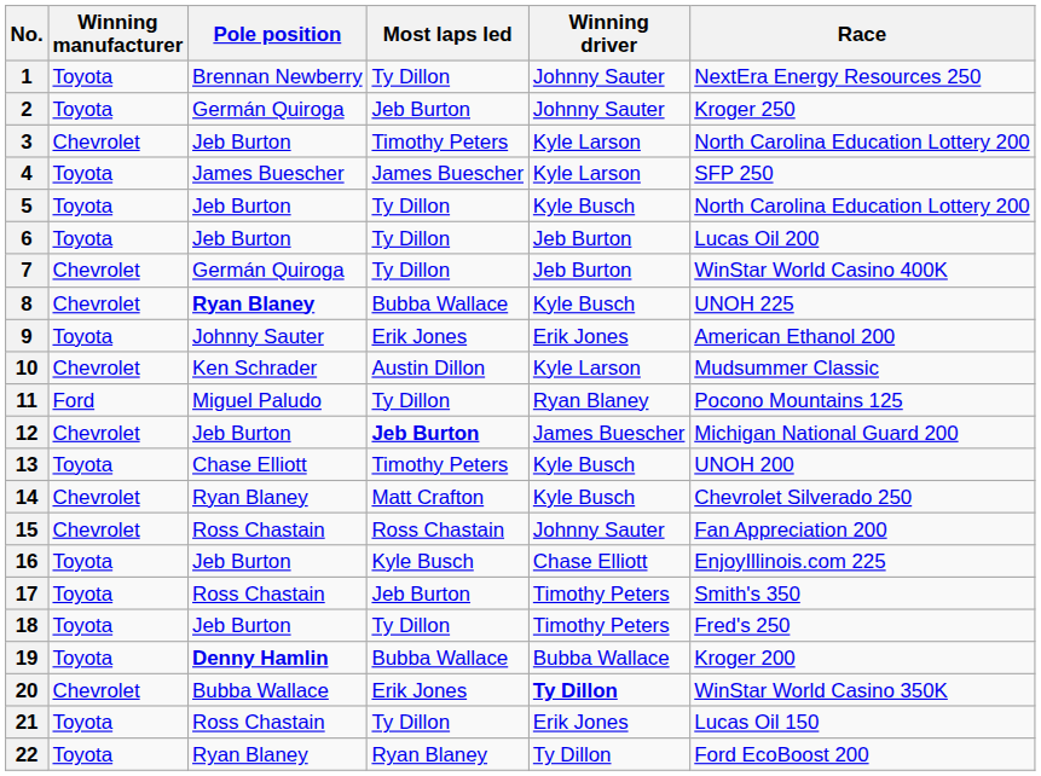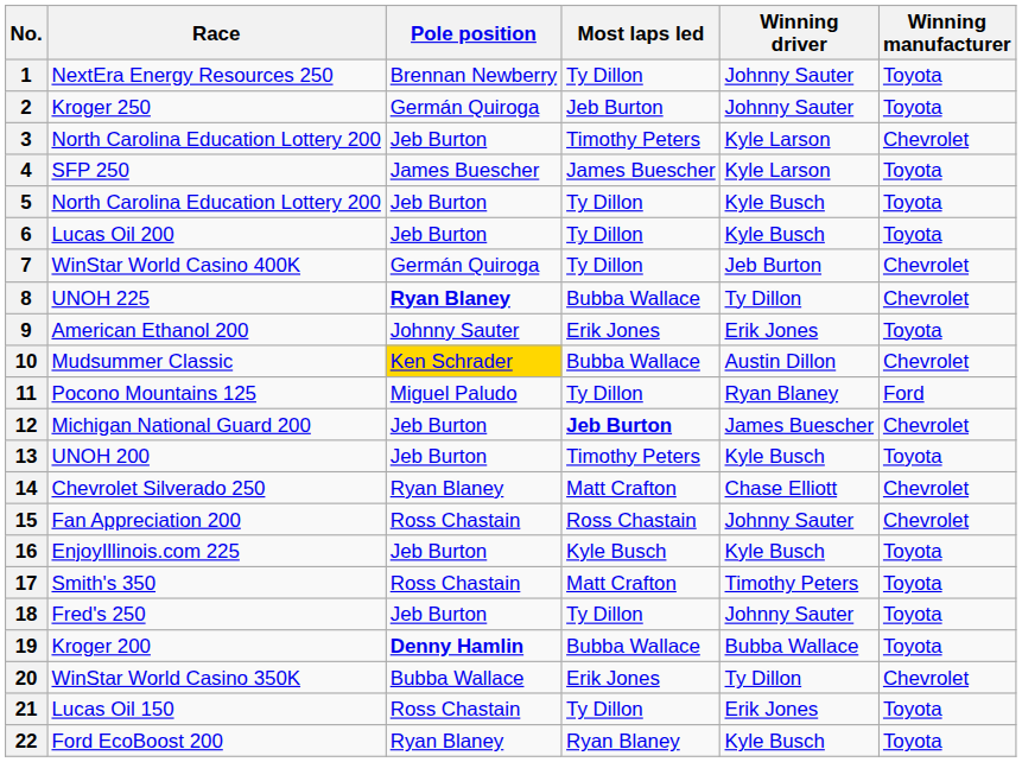 <table class="wikitable sortable" style="font-size:95%">
 <tr>
 <th>No.</th>
-<th>Winning<br>manufacturer</th>
+<th>Race</th>
 <th><a href='#'>Pole position</a></th>
 <th>Most laps led</th>
 <th>Winning<br>driver</th>
-<th>Race</th>
+<th>Winning<br>manufacturer</th>
 </tr>
 <tr>
 <th>1</th>
-<td><a href='#'>Toyota</a></td>
+<td><a href='#'>NextEra Energy Resources 250</a></td>
 <td><a href='#'>Brennan Newberry</a></td>
 <td><a href='#'>Ty Dillon</a></td>
 <td><a href='#'>Johnny Sauter</a></td>
-<td><a href='#'>NextEra Energy Resources 250</a></td>
+<td><a href='#'>Toyota</a></td>
 </tr>
 <tr>
 <th>2</th>
-<td><a href='#'>Toyota</a></td>
+<td><a href='#'>Kroger 250</a></td>
 <td><a href='#'>Germán Quiroga</a></td>
 <td><a href='#'>Jeb Burton</a></td>
 <td><a href='#'>Johnny Sauter</a></td>
-<td><a href='#'>Kroger 250</a></td>
+<td><a href='#'>Toyota</a></td>
 </tr>
 <tr>
 <th>3</th>
-<td><a href='#'>Chevrolet</a></td>
+<td><a href='#'>North Carolina Education Lottery 200</a></td>
 <td><a href='#'>Jeb Burton</a></td>
 <td><a href='#'>Timothy Peters</a></td>
 <td><a href='#'>Kyle Larson</a></td>
-<td><a href='#'>North Carolina Education Lottery 200</a></td>
+<td><a href='#'>Chevrolet</a></td>
 </tr>
 <tr>
 <th>4</th>
-<td><a href='#'>Toyota</a></td>
+<td><a href='#'>SFP 250</a></td>
 <td><a href='#'>James Buescher</a></td>
 <td><a href='#'>James Buescher</a></td>
 <td><a href='#'>Kyle Larson</a></td>
-<td><a href='#'>SFP 250</a></td>
+<td><a href='#'>Toyota</a></td>
 </tr>
 <tr>
 <th>5</th>
-<td><a href='#'>Toyota</a></td>
+<td><a href='#'>North Carolina Education Lottery 200</a></td>
 <td><a href='#'>Jeb Burton</a></td>
 <td><a href='#'>Ty Dillon</a></td>
 <td><a href='#'>Kyle Busch</a></td>
-<td><a href='#'>North Carolina Education Lottery 200</a></td>
+<td><a href='#'>Toyota</a></td>
 </tr>
 <tr>
 <th>6</th>
-<td><a href='#'>Toyota</a></td>
+<td><a href='#'>Lucas Oil 200</a></td>
 <td><a href='#'>Jeb Burton</a></td>
 <td><a href='#'>Ty Dillon</a></td>
-<td><a href='#'>Jeb Burton</a></td>
-<td><a href='#'>Lucas Oil 200</a></td>
+<td><a href='#'>Kyle Busch</a></td>
+<td><a href='#'>Toyota</a></td>
 </tr>
 <tr>
 <th>7</th>
-<td><a href='#'>Chevrolet</a></td>
+<td><a href='#'>WinStar World Casino 400K</a></td>
 <td><a href='#'>Germán Quiroga</a></td>
 <td><a href='#'>Ty Dillon</a></td>
 <td><a href='#'>Jeb Burton</a></td>
-<td><a href='#'>WinStar World Casino 400K</a></td>
+<td><a href='#'>Chevrolet</a></td>
 </tr>
 <tr>
 <th>8</th>
-<td><a href='#'>Chevrolet</a></td>
+<td><a href='#'>UNOH 225</a></td>
 <td><strong><a href='#'>Ryan Blaney</a></strong></td>
 <td><a href='#'>Bubba Wallace</a></td>
-<td><a href='#'>Kyle Busch</a></td>
-<td><a href='#'>UNOH 225</a></td>
+<td><a href='#'>Ty Dillon</a></td>
+<td><a href='#'>Chevrolet</a></td>
 </tr>
 <tr>
 <th>9</th>
-<td><a href='#'>Toyota</a></td>
+<td><a href='#'>American Ethanol 200</a></td>
 <td><a href='#'>Johnny Sauter</a></td>
 <td><a href='#'>Erik Jones</a></td>
 <td><a href='#'>Erik Jones</a></td>
-<td><a href='#'>American Ethanol 200</a></td>
+<td><a href='#'>Toyota</a></td>
 </tr>
 <tr>
 <th>10</th>
+<td><a href='#'>Mudsummer Classic</a></td>
+<td style="background: gold;"><a href='#'>Ken Schrader</a></td>
+<td><a href='#'>Bubba Wallace</a></td>
+<td><a href='#'>Austin Dillon</a></td>
 <td><a href='#'>Chevrolet</a></td>
-<td><a href='#'>Ken Schrader</a></td>
-<td><a href='#'>Austin Dillon</a></td>
-<td><a href='#'>Kyle Larson</a></td>
-<td><a href='#'>Mudsummer Classic</a></td>
 </tr>
 <tr>
 <th>11</th>
-<td><a href='#'>Ford</a></td>
+<td><a href='#'>Pocono Mountains 125</a></td>
 <td><a href='#'>Miguel Paludo</a></td>
 <td><a href='#'>Ty Dillon</a></td>
 <td><a href='#'>Ryan Blaney</a></td>
-<td><a href='#'>Pocono Mountains 125</a></td>
+<td><a href='#'>Ford</a></td>
 </tr>
 <tr>
 <th>12</th>
-<td><a href='#'>Chevrolet</a></td>
+<td><a href='#'>Michigan National Guard 200</a></td>
 <td><a href='#'>Jeb Burton</a></td>
 <td><strong><a href='#'>Jeb Burton</a></strong></td>
 <td><a href='#'>James Buescher</a></td>
-<td><a href='#'>Michigan National Guard 200</a></td>
+<td><a href='#'>Chevrolet</a></td>
 </tr>
 <tr>
 <th>13</th>
-<td><a href='#'>Toyota</a></td>
-<td><a href='#'>Chase Elliott</a></td>
+<td><a href='#'>UNOH 200</a></td>
+<td><a href='#'>Jeb Burton</a></td>
 <td><a href='#'>Timothy Peters</a></td>
 <td><a href='#'>Kyle Busch</a></td>
-<td><a href='#'>UNOH 200</a></td>
+<td><a href='#'>Toyota</a></td>
 </tr>
 <tr>
 <th>14</th>
-<td><a href='#'>Chevrolet</a></td>
+<td><a href='#'>Chevrolet Silverado 250</a></td>
 <td><a href='#'>Ryan Blaney</a></td>
 <td><a href='#'>Matt Crafton</a></td>
-<td><a href='#'>Kyle Busch</a></td>
-<td><a href='#'>Chevrolet Silverado 250</a></td>
+<td><a href='#'>Chase Elliott</a></td>
+<td><a href='#'>Chevrolet</a></td>
 </tr>
 <tr>
 <th>15</th>
-<td><a href='#'>Chevrolet</a></td>
+<td><a href='#'>Fan Appreciation 200</a></td>
 <td><a href='#'>Ross Chastain</a></td>
 <td><a href='#'>Ross Chastain</a></td>
 <td><a href='#'>Johnny Sauter</a></td>
-<td><a href='#'>Fan Appreciation 200</a></td>
+<td><a href='#'>Chevrolet</a></td>
 </tr>
 <tr>
 <th>16</th>
-<td><a href='#'>Toyota</a></td>
+<td><a href='#'>EnjoyIllinois.com 225</a></td>
 <td><a href='#'>Jeb Burton</a></td>
 <td><a href='#'>Kyle Busch</a></td>
-<td><a href='#'>Chase Elliott</a></td>
-<td><a href='#'>EnjoyIllinois.com 225</a></td>
+<td><a href='#'>Kyle Busch</a></td>
+<td><a href='#'>Toyota</a></td>
 </tr>
 <tr>
 <th>17</th>
+<td><a href='#'>Smith's 350</a></td>
+<td><a href='#'>Ross Chastain</a></td>
+<td><a href='#'>Matt Crafton</a></td>
+<td><a href='#'>Timothy Peters</a></td>
 <td><a href='#'>Toyota</a></td>
-<td><a href='#'>Ross Chastain</a></td>
-<td><a href='#'>Jeb Burton</a></td>
-<td><a href='#'>Timothy Peters</a></td>
-<td><a href='#'>Smith's 350</a></td>
 </tr>
 <tr>
 <th>18</th>
-<td><a href='#'>Toyota</a></td>
+<td><a href='#'>Fred's 250</a></td>
 <td><a href='#'>Jeb Burton</a></td>
 <td><a href='#'>Ty Dillon</a></td>
-<td><a href='#'>Timothy Peters</a></td>
-<td><a href='#'>Fred's 250</a></td>
+<td><a href='#'>Johnny Sauter</a></td>
+<td><a href='#'>Toyota</a></td>
 </tr>
 <tr>
 <th>19</th>
-<td><a href='#'>Toyota</a></td>
+<td><a href='#'>Kroger 200</a></td>
 <td><strong><a href='#'>Denny Hamlin</a></strong></td>
 <td><a href='#'>Bubba Wallace</a></td>
 <td><a href='#'>Bubba Wallace</a></td>
-<td><a href='#'>Kroger 200</a></td>
+<td><a href='#'>Toyota</a></td>
 </tr>
 <tr>
 <th>20</th>
-<td><a href='#'>Chevrolet</a></td>
+<td><a href='#'>WinStar World Casino 350K</a></td>
 <td><a href='#'>Bubba Wallace</a></td>
 <td><a href='#'>Erik Jones</a></td>
-<td><strong><a href='#'>Ty Dillon</a></strong></td>
-<td><a href='#'>WinStar World Casino 350K</a></td>
+<td><a href='#'>Ty Dillon</a></td>
+<td><a href='#'>Chevrolet</a></td>
 </tr>
 <tr>
 <th>21</th>
-<td><a href='#'>Toyota</a></td>
+<td><a href='#'>Lucas Oil 150</a></td>
 <td><a href='#'>Ross Chastain</a></td>
 <td><a href='#'>Ty Dillon</a></td>
 <td><a href='#'>Erik Jones</a></td>
-<td><a href='#'>Lucas Oil 150</a></td>
+<td><a href='#'>Toyota</a></td>
 </tr>
 <tr>
 <th>22</th>
-<td><a href='#'>Toyota</a></td>
+<td><a href='#'>Ford EcoBoost 200</a></td>
 <td><a href='#'>Ryan Blaney</a></td>
 <td><a href='#'>Ryan Blaney</a></td>
-<td><a href='#'>Ty Dillon</a></td>
-<td><a href='#'>Ford EcoBoost 200</a></td>
+<td><a href='#'>Kyle Busch</a></td>
+<td><a href='#'>Toyota</a></td>
 </tr>
 </table>
